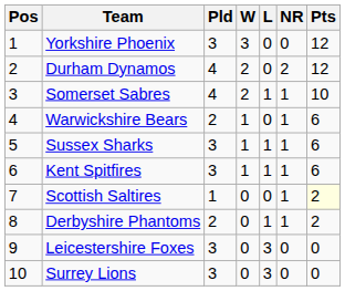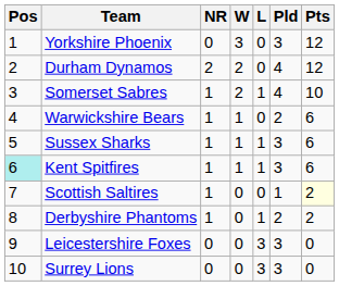 <table class="wikitable">
 <tr>
 <th>Pos</th>
 <th>Team</th>
-<th>Pld</th>
+<th>NR</th>
 <th>W</th>
 <th>L</th>
-<th>NR</th>
+<th>Pld</th>
 <th>Pts</th>
 </tr>
 <tr>
 <td>1</td>
 <td><a href='#'>Yorkshire Phoenix</a></td>
-<td>3</td>
+<td>0</td>
 <td>3</td>
 <td>0</td>
-<td>0</td>
+<td>3</td>
 <td>12</td>
 </tr>
 <tr>
 <td>2</td>
 <td><a href='#'>Durham Dynamos</a></td>
-<td>4</td>
+<td>2</td>
 <td>2</td>
 <td>0</td>
-<td>2</td>
+<td>4</td>
 <td>12</td>
 </tr>
 <tr>
 <td>3</td>
 <td><a href='#'>Somerset Sabres</a></td>
-<td>4</td>
+<td>1</td>
 <td>2</td>
 <td>1</td>
-<td>1</td>
+<td>4</td>
 <td>10</td>
 </tr>
 <tr>
 <td>4</td>
 <td><a href='#'>Warwickshire Bears</a></td>
-<td>2</td>
+<td>1</td>
 <td>1</td>
 <td>0</td>
-<td>1</td>
+<td>2</td>
 <td>6</td>
 </tr>
 <tr>
 <td>5</td>
 <td><a href='#'>Sussex Sharks</a></td>
-<td>3</td>
 <td>1</td>
 <td>1</td>
 <td>1</td>
+<td>3</td>
 <td>6</td>
 </tr>
 <tr>
-<td>6</td>
+<td style="background: paleturquoise;">6</td>
 <td><a href='#'>Kent Spitfires</a></td>
-<td>3</td>
 <td>1</td>
 <td>1</td>
 <td>1</td>
+<td>3</td>
 <td>6</td>
 </tr>
 <tr>
 <td>7</td>
 <td><a href='#'>Scottish Saltires</a></td>
 <td>1</td>
 <td>0</td>
 <td>0</td>
 <td>1</td>
 <td style="background: lightyellow;">2</td>
 </tr>
 <tr>
 <td>8</td>
 <td><a href='#'>Derbyshire Phantoms</a></td>
-<td>2</td>
+<td>1</td>
 <td>0</td>
 <td>1</td>
-<td>1</td>
+<td>2</td>
 <td>2</td>
 </tr>
 <tr>
 <td>9</td>
 <td><a href='#'>Leicestershire Foxes</a></td>
-<td>3</td>
+<td>0</td>
 <td>0</td>
 <td>3</td>
-<td>0</td>
+<td>3</td>
 <td>0</td>
 </tr>
 <tr>
 <td>10</td>
 <td><a href='#'>Surrey Lions</a></td>
-<td>3</td>
+<td>0</td>
 <td>0</td>
 <td>3</td>
-<td>0</td>
+<td>3</td>
 <td>0</td>
 </tr>
 </table>
